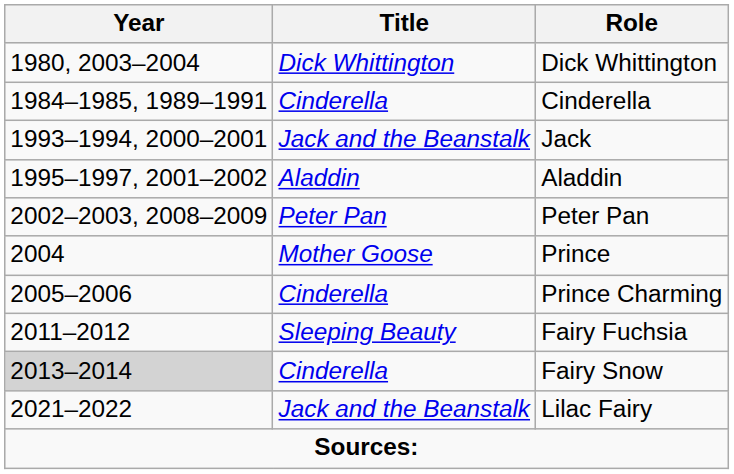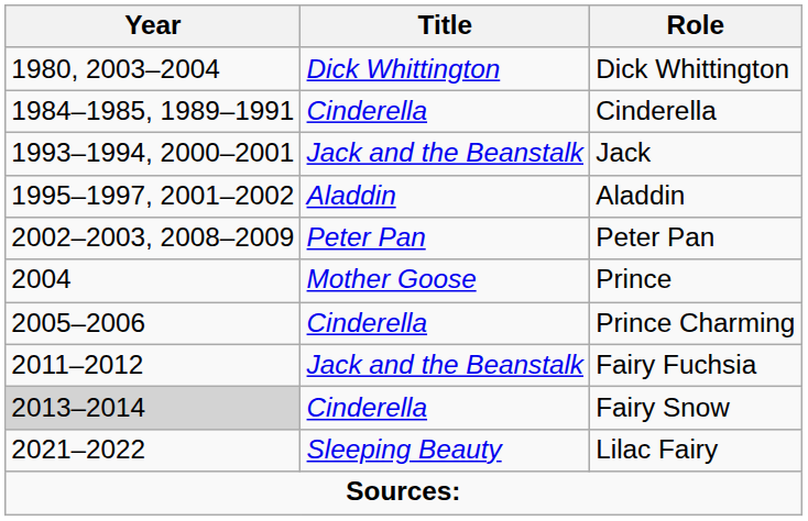 <table class="wikitable">
 <tr>
 <th>Year</th>
 <th>Title</th>
 <th>Role</th>
 </tr>
 <tr>
 <td>1980, 2003–2004</td>
 <td><em><a href='#'>Dick Whittington</a></em></td>
 <td>Dick Whittington</td>
 </tr>
 <tr>
 <td>1984–1985, 1989–1991</td>
 <td><em><a href='#'>Cinderella</a></em></td>
 <td>Cinderella</td>
 </tr>
 <tr>
 <td>1993–1994, 2000–2001</td>
 <td><em><a href='#'>Jack and the Beanstalk</a></em></td>
 <td>Jack</td>
 </tr>
 <tr>
 <td>1995–1997, 2001–2002</td>
 <td><em><a href='#'>Aladdin</a></em></td>
 <td>Aladdin</td>
 </tr>
 <tr>
 <td>2002–2003, 2008–2009</td>
 <td><em><a href='#'>Peter Pan</a></em></td>
 <td>Peter Pan</td>
 </tr>
 <tr>
 <td>2004</td>
 <td><em><a href='#'>Mother Goose</a></em></td>
 <td>Prince</td>
 </tr>
 <tr>
 <td>2005–2006</td>
 <td><em><a href='#'>Cinderella</a></em></td>
 <td>Prince Charming</td>
 </tr>
 <tr>
 <td>2011–2012</td>
-<td><em><a href='#'>Sleeping Beauty</a></em></td>
+<td><em><a href='#'>Jack and the Beanstalk</a></em></td>
 <td>Fairy Fuchsia</td>
 </tr>
 <tr>
 <td style="background: lightgrey;">2013–2014</td>
 <td><em><a href='#'>Cinderella</a></em></td>
 <td>Fairy Snow</td>
 </tr>
 <tr>
 <td>2021–2022</td>
-<td><em><a href='#'>Jack and the Beanstalk</a></em></td>
+<td><em><a href='#'>Sleeping Beauty</a></em></td>
 <td>Lilac Fairy</td>
 </tr>
 <tr>
 <td colspan="4" style="text-align: center;"><strong>Sources:</strong> </td>
 </tr>
 </table>
